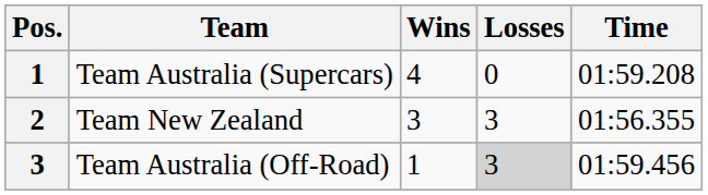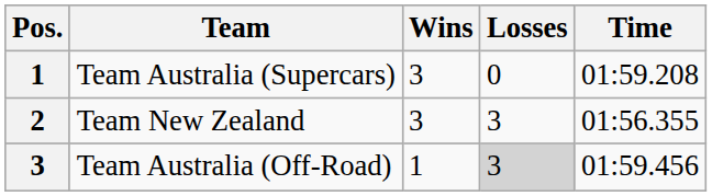 <table class="wikitable">
 <tr>
 <th>Pos.</th>
 <th>Team</th>
 <th>Wins</th>
 <th>Losses</th>
 <th>Time</th>
 </tr>
 <tr>
 <th>1</th>
 <td> Team Australia (Supercars)</td>
-<td>4</td>
+<td>3</td>
 <td>0</td>
 <td>01:59.208</td>
 </tr>
 <tr>
 <th>2</th>
 <td> Team New Zealand</td>
 <td>3</td>
 <td>3</td>
 <td>01:56.355</td>
 </tr>
 <tr>
 <th>3</th>
 <td> Team Australia (Off-Road)</td>
 <td>1</td>
 <td style="background: lightgrey;">3</td>
 <td>01:59.456</td>
 </tr>
 </table>
